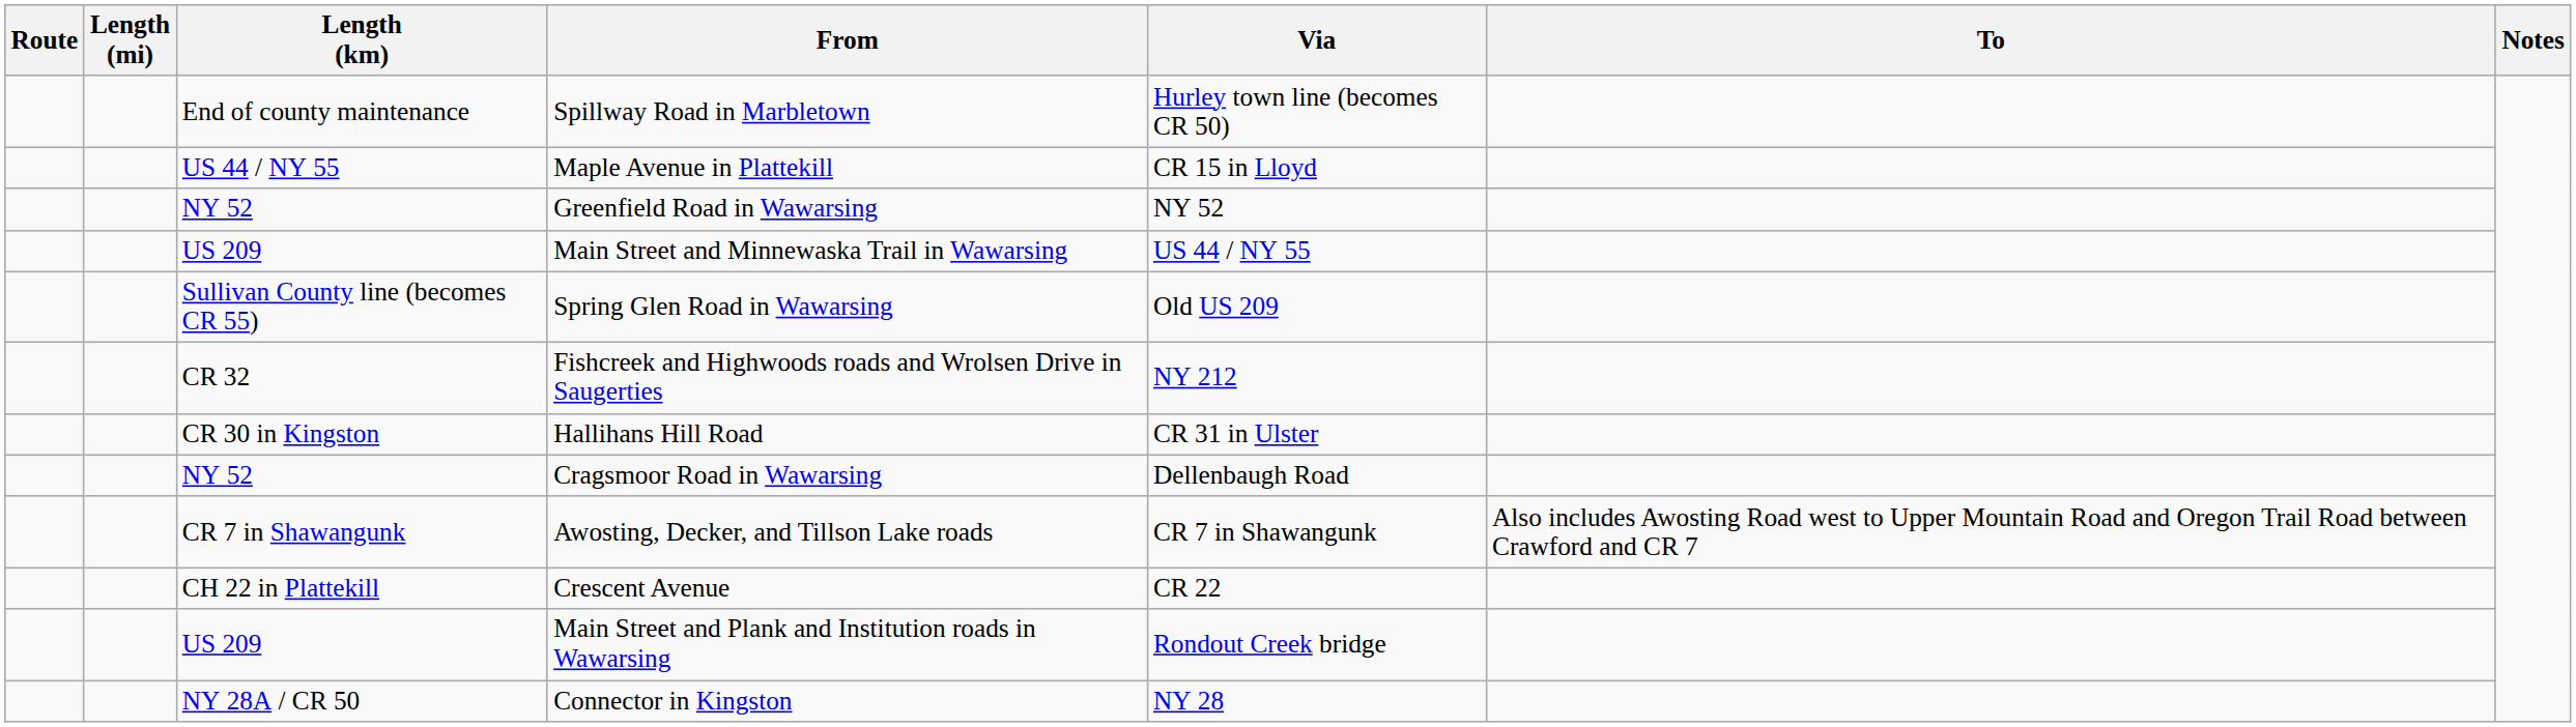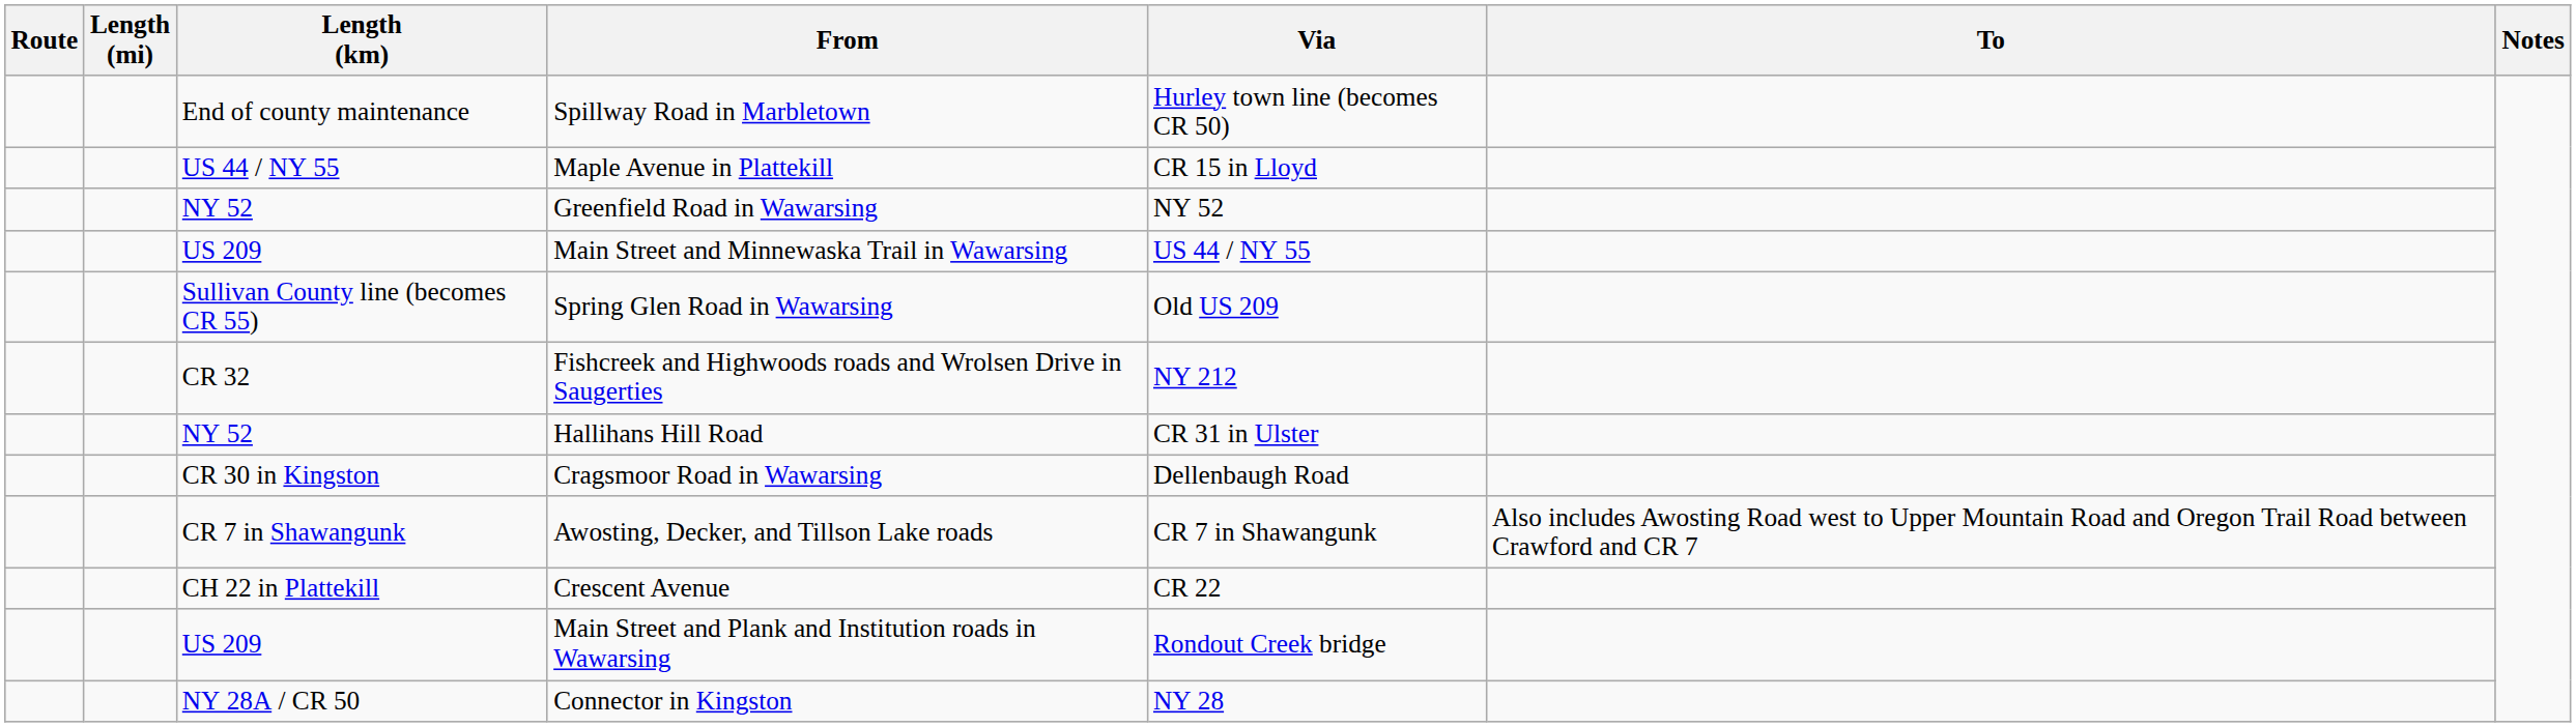 <table class="wikitable sortable">
 <tr>
 <th>Route</th>
 <th>Length<br>(mi)</th>
 <th>Length<br>(km)</th>
 <th class="unsortable">From</th>
 <th class="unsortable">Via</th>
 <th class="unsortable">To</th>
 <th class="unsortable">Notes</th>
 </tr>
 <tr>
 <td id="CH8A"></td>
 <td></td>
 <td>End of county maintenance</td>
 <td>Spillway Road in <a href='#'>Marbletown</a></td>
 <td><a href='#'>Hurley</a> town line (becomes CR 50)</td>
 <td></td>
 </tr>
 <tr>
 <td id="CH22"></td>
 <td></td>
 <td><a href='#'>US 44</a> / <a href='#'>NY&nbsp;55</a></td>
 <td>Maple Avenue in <a href='#'>Plattekill</a></td>
 <td>CR 15 in <a href='#'>Lloyd</a></td>
 <td></td>
 </tr>
 <tr>
 <td id="CH44"></td>
 <td></td>
 <td><a href='#'>NY&nbsp;52</a></td>
 <td>Greenfield Road in <a href='#'>Wawarsing</a></td>
 <td>NY 52</td>
 <td></td>
 </tr>
 <tr>
 <td id="CH77"></td>
 <td></td>
 <td><a href='#'>US&nbsp;209</a></td>
 <td>Main Street and Minnewaska Trail in <a href='#'>Wawarsing</a></td>
 <td><a href='#'>US 44</a> / <a href='#'>NY&nbsp;55</a></td>
 <td></td>
 </tr>
 <tr>
 <td id="CH80"></td>
 <td></td>
 <td><a href='#'>Sullivan County</a> line (becomes <a href='#'>CR 55</a>)</td>
 <td>Spring Glen Road in <a href='#'>Wawarsing</a></td>
 <td>Old <a href='#'>US&nbsp;209</a></td>
 <td></td>
 </tr>
 <tr>
 <td id="CH97"></td>
 <td></td>
 <td>CR 32</td>
 <td>Fishcreek and Highwoods roads and Wrolsen Drive in <a href='#'>Saugerties</a></td>
 <td><a href='#'>NY&nbsp;212</a></td>
 <td></td>
 </tr>
 <tr>
 <td id="CH103"></td>
 <td></td>
-<td>CR 30 in <a href='#'>Kingston</a></td>
+<td><a href='#'>NY&nbsp;52</a></td>
 <td>Hallihans Hill Road</td>
 <td>CR 31 in <a href='#'>Ulster</a></td>
 <td></td>
 </tr>
 <tr>
 <td id="CH104"></td>
 <td></td>
-<td><a href='#'>NY&nbsp;52</a></td>
+<td>CR 30 in <a href='#'>Kingston</a></td>
 <td>Cragsmoor Road in <a href='#'>Wawarsing</a></td>
 <td>Dellenbaugh Road</td>
 <td></td>
 </tr>
 <tr>
 <td id="CH109"></td>
 <td></td>
 <td>CR 7 in <a href='#'>Shawangunk</a></td>
 <td>Awosting, Decker, and Tillson Lake roads</td>
 <td>CR 7 in Shawangunk</td>
 <td>Also includes Awosting Road west to Upper Mountain Road and Oregon Trail Road between Crawford and CR 7</td>
 </tr>
 <tr>
 <td id="CH116"></td>
 <td></td>
 <td>CH 22 in <a href='#'>Plattekill</a></td>
 <td>Crescent Avenue</td>
 <td>CR 22</td>
 <td></td>
 </tr>
 <tr>
 <td id="CH128"></td>
 <td></td>
 <td><a href='#'>US&nbsp;209</a></td>
 <td>Main Street and Plank and Institution roads in <a href='#'>Wawarsing</a></td>
 <td><a href='#'>Rondout Creek</a> bridge</td>
 <td></td>
 </tr>
 <tr>
 <td id="CH137"></td>
 <td></td>
 <td><a href='#'>NY&nbsp;28A</a> / CR 50</td>
 <td>Connector in <a href='#'>Kingston</a></td>
 <td><a href='#'>NY&nbsp;28</a></td>
 <td></td>
 </tr>
 </table>
